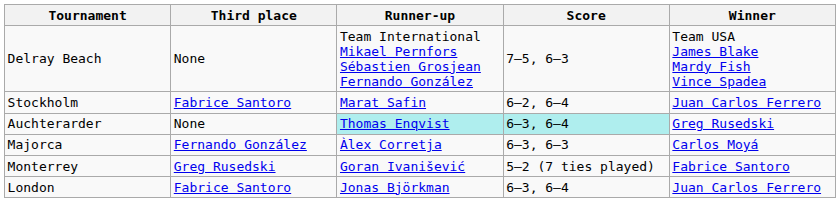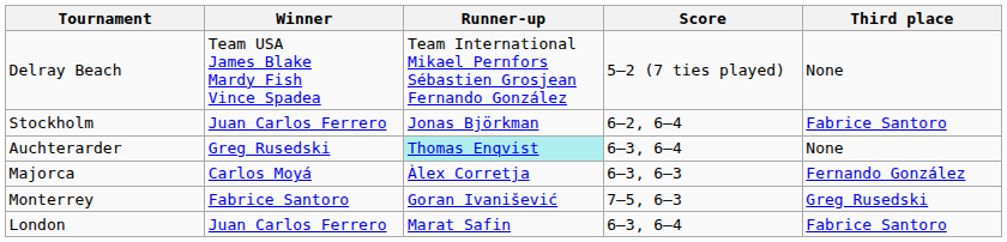 <table class="wikitable">
 <tr>
 <th style="width:160px">Tournament</th>
-<th style="width:160px">Third place</th>
+<th style="width:160px">Winner</th>
 <th style="width:160px">Runner-up</th>
 <th style="width:160px" class="unsortable">Score</th>
-<th style="width:160px">Winner</th>
+<th style="width:160px">Third place</th>
 </tr>
 <tr>
 <td>Delray Beach</td>
+<td>Team USA<br> <a href='#'>James Blake</a><br> <a href='#'>Mardy Fish</a><br> <a href='#'>Vince Spadea</a></td>
+<td>Team International<br> <a href='#'>Mikael Pernfors</a><br> <a href='#'>Sébastien Grosjean</a><br> <a href='#'>Fernando González</a></td>
+<td>5–2 (7 ties played)</td>
 <td>None</td>
-<td>Team International<br> <a href='#'>Mikael Pernfors</a><br> <a href='#'>Sébastien Grosjean</a><br> <a href='#'>Fernando González</a></td>
-<td>7–5, 6–3</td>
-<td>Team USA<br> <a href='#'>James Blake</a><br> <a href='#'>Mardy Fish</a><br> <a href='#'>Vince Spadea</a></td>
 </tr>
 <tr>
 <td>Stockholm</td>
+<td> <a href='#'>Juan Carlos Ferrero</a></td>
+<td> <a href='#'>Jonas Björkman</a></td>
+<td>6–2, 6–4</td>
 <td> <a href='#'>Fabrice Santoro</a></td>
-<td> <a href='#'>Marat Safin</a></td>
-<td>6–2, 6–4</td>
-<td> <a href='#'>Juan Carlos Ferrero</a></td>
 </tr>
 <tr>
 <td>Auchterarder</td>
+<td> <a href='#'>Greg Rusedski</a></td>
+<td style="background: paleturquoise;"> <a href='#'>Thomas Enqvist</a></td>
+<td>6–3, 6–4</td>
 <td>None</td>
-<td style="background: paleturquoise;"> <a href='#'>Thomas Enqvist</a></td>
-<td style="background: paleturquoise;">6–3, 6–4</td>
+</tr>
+<tr>
+<td>Majorca</td>
+<td> <a href='#'>Carlos Moyá</a></td>
+<td> <a href='#'>Àlex Corretja</a></td>
+<td>6–3, 6–3</td>
+<td> <a href='#'>Fernando González</a></td>
+</tr>
+<tr>
+<td>Monterrey</td>
+<td> <a href='#'>Fabrice Santoro</a></td>
+<td> <a href='#'>Goran Ivanišević</a></td>
+<td>7–5, 6–3</td>
 <td> <a href='#'>Greg Rusedski</a></td>
 </tr>
 <tr>
-<td>Majorca</td>
-<td> <a href='#'>Fernando González</a></td>
-<td> <a href='#'>Àlex Corretja</a></td>
-<td>6–3, 6–3</td>
-<td> <a href='#'>Carlos Moyá</a></td>
-</tr>
-<tr>
-<td>Monterrey</td>
-<td> <a href='#'>Greg Rusedski</a></td>
-<td> <a href='#'>Goran Ivanišević</a></td>
-<td>5–2 (7 ties played)</td>
+<td>London</td>
+<td> <a href='#'>Juan Carlos Ferrero</a></td>
+<td> <a href='#'>Marat Safin</a></td>
+<td>6–3, 6–4</td>
 <td> <a href='#'>Fabrice Santoro</a></td>
 </tr>
-<tr>
-<td>London</td>
-<td> <a href='#'>Fabrice Santoro</a></td>
-<td> <a href='#'>Jonas Björkman</a></td>
-<td>6–3, 6–4</td>
-<td> <a href='#'>Juan Carlos Ferrero</a></td>
-</tr>
 </table>
